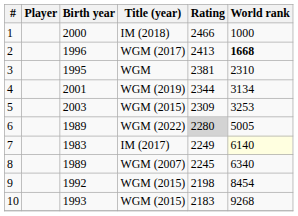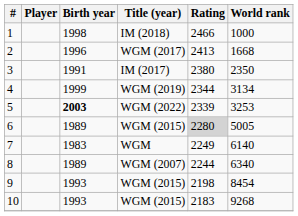 <table class="wikitable sortable">
 <tr>
 <th>#</th>
 <th>Player</th>
 <th>Birth year</th>
 <th>Title (year)</th>
 <th>Rating</th>
 <th>World rank</th>
 </tr>
 <tr>
 <td>1</td>
 <td></td>
-<td>2000</td>
+<td>1998</td>
 <td>IM (2018)</td>
 <td>2466</td>
 <td>1000</td>
 </tr>
 <tr>
 <td>2</td>
 <td></td>
 <td>1996</td>
 <td>WGM (2017)</td>
 <td>2413</td>
-<td><strong>1668</strong></td>
+<td>1668</td>
 </tr>
 <tr>
 <td>3</td>
 <td></td>
-<td>1995</td>
-<td>WGM</td>
-<td>2381</td>
-<td>2310</td>
+<td>1991</td>
+<td>IM (2017)</td>
+<td>2380</td>
+<td>2350</td>
 </tr>
 <tr>
 <td>4</td>
 <td></td>
-<td>2001</td>
+<td>1999</td>
 <td>WGM (2019)</td>
 <td>2344</td>
 <td>3134</td>
 </tr>
 <tr>
 <td>5</td>
 <td></td>
-<td>2003</td>
-<td>WGM (2015)</td>
-<td>2309</td>
+<td><strong>2003</strong></td>
+<td>WGM (2022)</td>
+<td>2339</td>
 <td>3253</td>
 </tr>
 <tr>
 <td>6</td>
 <td></td>
 <td>1989</td>
-<td>WGM (2022)</td>
+<td>WGM (2015)</td>
 <td style="background: lightgrey;">2280</td>
 <td>5005</td>
 </tr>
 <tr>
 <td>7</td>
 <td></td>
 <td>1983</td>
-<td>IM (2017)</td>
+<td>WGM</td>
 <td>2249</td>
-<td style="background: lightyellow;">6140</td>
+<td>6140</td>
 </tr>
 <tr>
 <td>8</td>
 <td></td>
 <td>1989</td>
 <td>WGM (2007)</td>
-<td>2245</td>
+<td>2244</td>
 <td>6340</td>
 </tr>
 <tr>
 <td>9</td>
 <td></td>
-<td>1992</td>
+<td>1993</td>
 <td>WGM (2015)</td>
 <td>2198</td>
 <td>8454</td>
 </tr>
 <tr>
 <td>10</td>
 <td></td>
 <td>1993</td>
 <td>WGM (2015)</td>
 <td>2183</td>
 <td>9268</td>
 </tr>
 <tr>
 </tr>
 </table>
